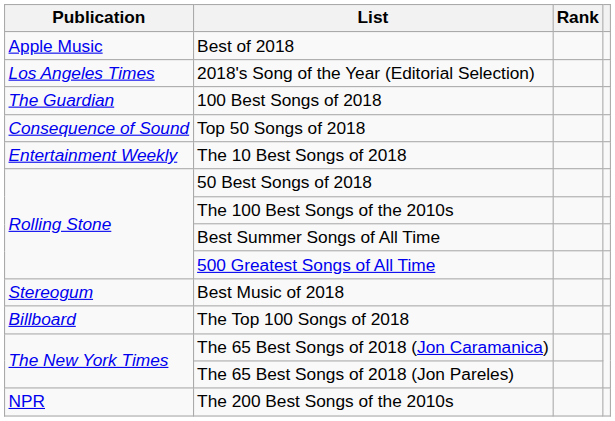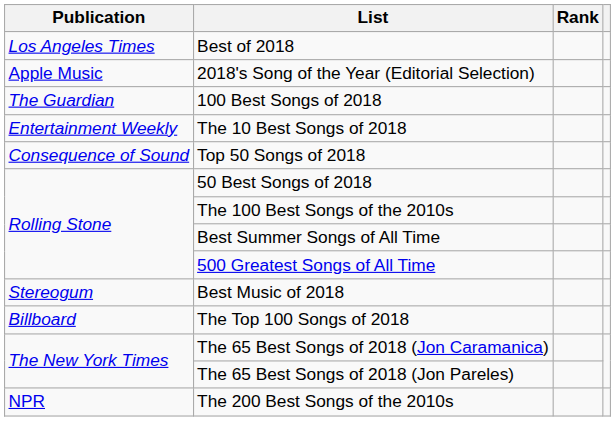 <table class="sortable wikitable">
 <tr>
 <th>Publication</th>
 <th>List</th>
 <th>Rank</th>
 <th class="unsortable"></th>
 </tr>
 <tr>
-<td><a href='#'>Apple Music</a></td>
+<td><em><a href='#'>Los Angeles Times</a></em></td>
 <td>Best of 2018</td>
 <td></td>
 <td></td>
 </tr>
 <tr>
-<td><em><a href='#'>Los Angeles Times</a></em></td>
+<td><a href='#'>Apple Music</a></td>
 <td>2018's Song of the Year (Editorial Selection)</td>
 <td></td>
 <td></td>
 </tr>
 <tr>
 <td><em><a href='#'>The Guardian</a></em></td>
 <td>100 Best Songs of 2018</td>
 <td></td>
 <td></td>
 </tr>
 <tr>
-<td><em><a href='#'>Consequence of Sound</a></em></td>
-<td>Top 50 Songs of 2018</td>
+<td><em><a href='#'>Entertainment Weekly</a></em></td>
+<td>The 10 Best Songs of 2018</td>
 <td></td>
 <td></td>
 </tr>
 <tr>
-<td><em><a href='#'>Entertainment Weekly</a></em></td>
-<td>The 10 Best Songs of 2018</td>
+<td><em><a href='#'>Consequence of Sound</a></em></td>
+<td>Top 50 Songs of 2018</td>
 <td></td>
 <td></td>
 </tr>
 <tr>
 <td rowspan=4><em><a href='#'>Rolling Stone</a></em></td>
 <td>50 Best Songs of 2018</td>
 <td></td>
 <td></td>
 </tr>
 <tr>
 <td>The 100 Best Songs of the 2010s</td>
 <td></td>
 <td></td>
 </tr>
 <tr>
 <td>Best Summer Songs of All Time</td>
 <td></td>
 <td></td>
 </tr>
 <tr>
 <td><a href='#'>500 Greatest Songs of All Time</a></td>
 <td></td>
 <td></td>
 </tr>
 <tr>
 <td><em><a href='#'>Stereogum</a></em></td>
 <td>Best Music of 2018</td>
 <td></td>
 <td></td>
 </tr>
 <tr>
 <td><em><a href='#'>Billboard</a></em></td>
 <td>The Top 100 Songs of 2018</td>
 <td></td>
 <td></td>
 </tr>
 <tr>
 <td rowspan=2><em><a href='#'>The New York Times</a></em></td>
 <td>The 65 Best Songs of 2018 (<a href='#'>Jon Caramanica</a>)</td>
 <td></td>
 <td rowspan=2></td>
 </tr>
 <tr>
 <td>The 65 Best Songs of 2018 (Jon Pareles)</td>
 <td></td>
 </tr>
 <tr>
 <td><a href='#'>NPR</a></td>
 <td>The 200 Best Songs of the 2010s</td>
 <td></td>
 <td></td>
 </tr>
 </table>
